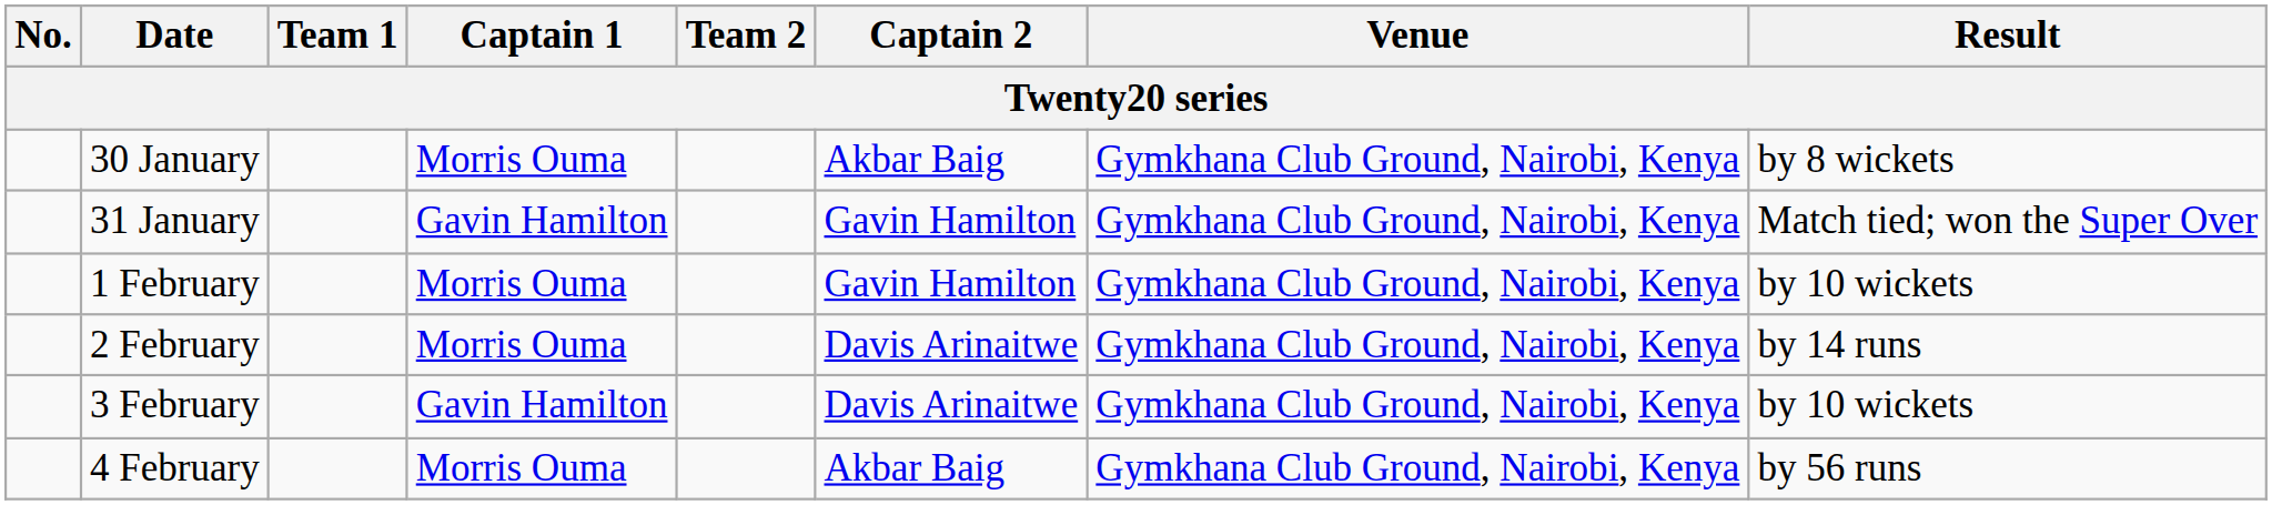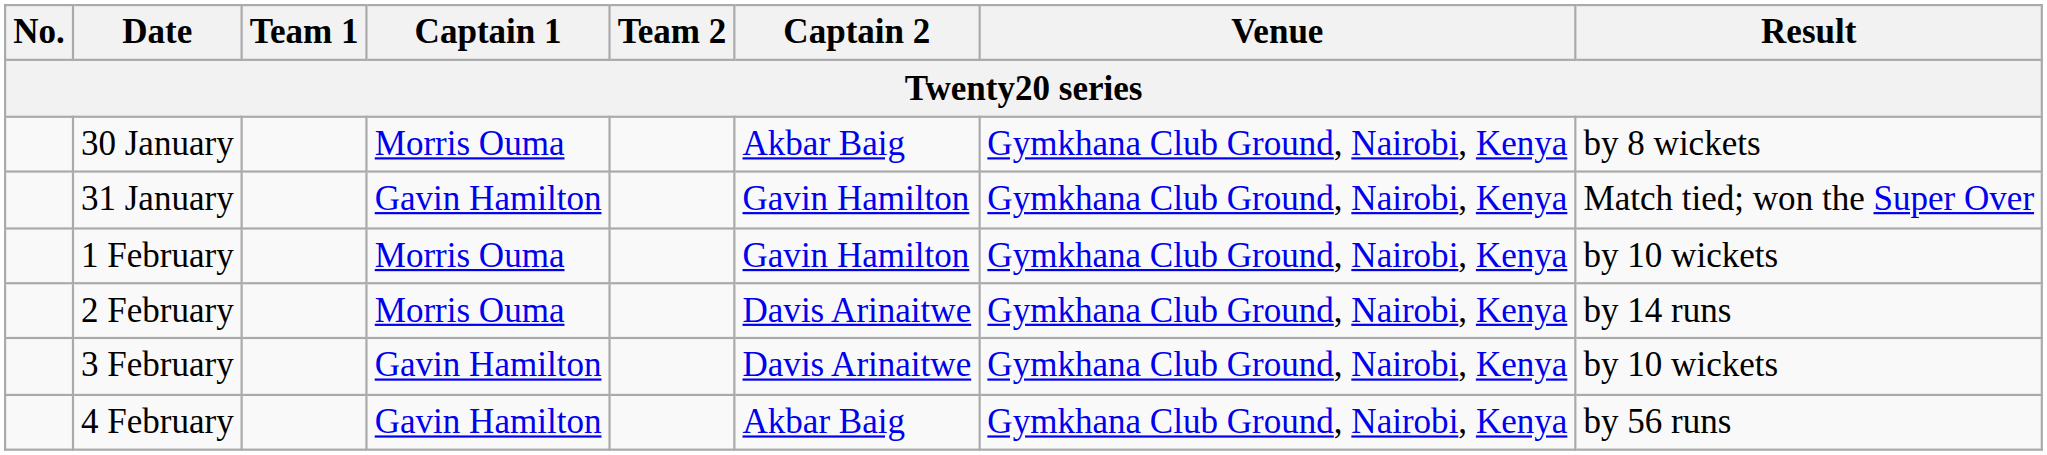 <table class="wikitable">
 <tr>
 <th>No.</th>
 <th>Date</th>
 <th>Team 1</th>
 <th>Captain 1</th>
 <th>Team 2</th>
 <th>Captain 2</th>
 <th>Venue</th>
 <th>Result</th>
 </tr>
 <tr>
 <th colspan="9">Twenty20 series</th>
 </tr>
 <tr>
 <td></td>
 <td>30 January</td>
 <td></td>
 <td><a href='#'>Morris Ouma</a></td>
 <td></td>
 <td><a href='#'>Akbar Baig</a></td>
 <td><a href='#'>Gymkhana Club Ground</a>, <a href='#'>Nairobi</a>, <a href='#'>Kenya</a></td>
 <td> by 8 wickets</td>
 </tr>
 <tr>
 <td></td>
 <td>31 January</td>
 <td></td>
 <td><a href='#'>Gavin Hamilton</a></td>
 <td></td>
 <td><a href='#'>Gavin Hamilton</a></td>
 <td><a href='#'>Gymkhana Club Ground</a>, <a href='#'>Nairobi</a>, <a href='#'>Kenya</a></td>
 <td>Match tied;  won the <a href='#'>Super Over</a></td>
 </tr>
 <tr>
 <td></td>
 <td>1 February</td>
 <td></td>
 <td><a href='#'>Morris Ouma</a></td>
 <td></td>
 <td><a href='#'>Gavin Hamilton</a></td>
 <td><a href='#'>Gymkhana Club Ground</a>, <a href='#'>Nairobi</a>, <a href='#'>Kenya</a></td>
 <td> by 10 wickets</td>
 </tr>
 <tr>
 <td></td>
 <td>2 February</td>
 <td></td>
 <td><a href='#'>Morris Ouma</a></td>
 <td></td>
 <td><a href='#'>Davis Arinaitwe</a></td>
 <td><a href='#'>Gymkhana Club Ground</a>, <a href='#'>Nairobi</a>, <a href='#'>Kenya</a></td>
 <td> by 14 runs</td>
 </tr>
 <tr>
 <td></td>
 <td>3 February</td>
 <td></td>
 <td><a href='#'>Gavin Hamilton</a></td>
 <td></td>
 <td><a href='#'>Davis Arinaitwe</a></td>
 <td><a href='#'>Gymkhana Club Ground</a>, <a href='#'>Nairobi</a>, <a href='#'>Kenya</a></td>
 <td> by 10 wickets</td>
 </tr>
 <tr>
 <td></td>
 <td>4 February</td>
 <td></td>
-<td><a href='#'>Morris Ouma</a></td>
+<td><a href='#'>Gavin Hamilton</a></td>
 <td></td>
 <td><a href='#'>Akbar Baig</a></td>
 <td><a href='#'>Gymkhana Club Ground</a>, <a href='#'>Nairobi</a>, <a href='#'>Kenya</a></td>
 <td> by 56 runs</td>
 </tr>
 </table>
